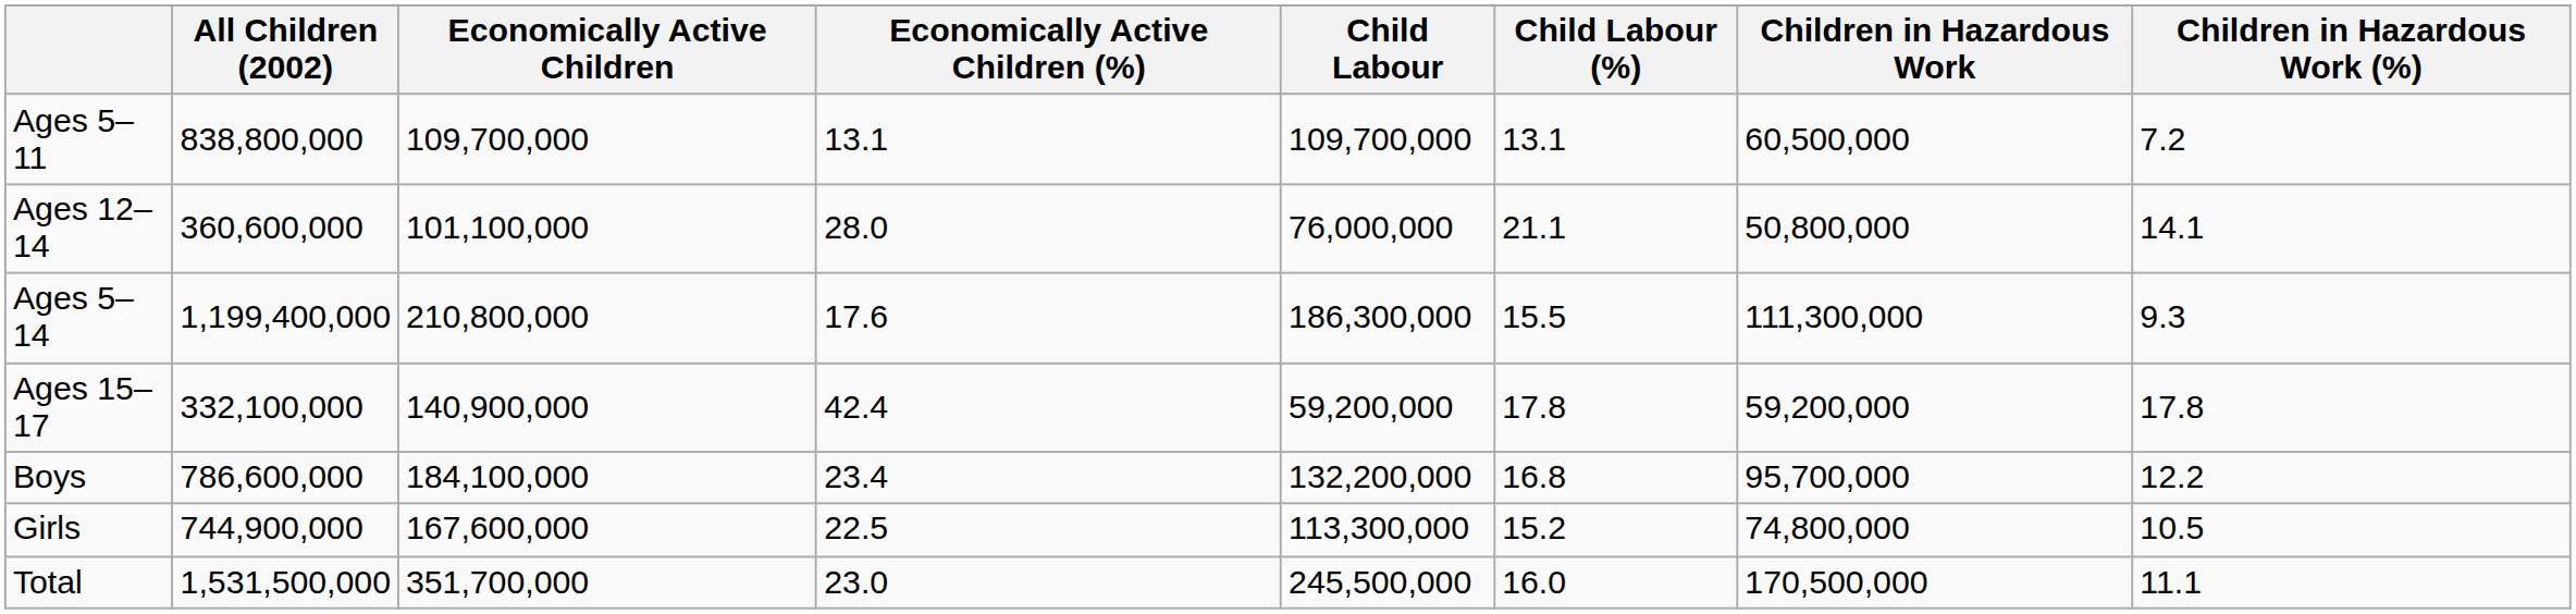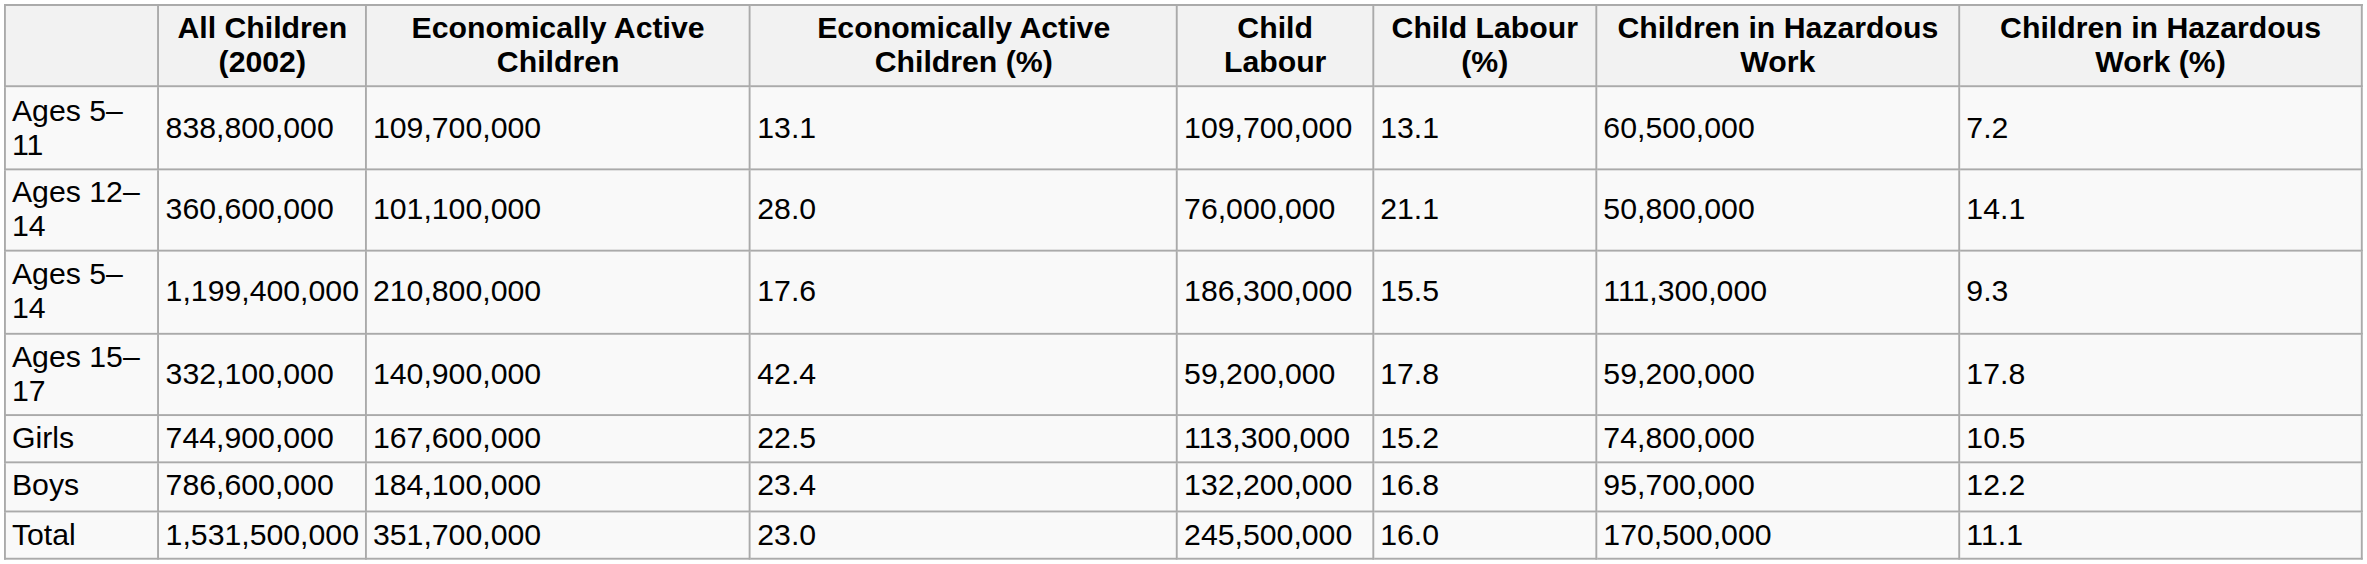 <table class="wikitable">
 <tr>
 </tr>
 <tr>
 <th></th>
 <th>All Children <br>(2002)</th>
 <th>Economically Active Children</th>
 <th>Economically Active Children (%)</th>
 <th>Child Labour</th>
 <th>Child Labour (%)</th>
 <th>Children in Hazardous Work</th>
 <th>Children in Hazardous Work (%)</th>
 </tr>
 <tr>
 <td>Ages 5–11</td>
 <td>838,800,000</td>
 <td>109,700,000</td>
 <td>13.1</td>
 <td>109,700,000</td>
 <td>13.1</td>
 <td>60,500,000</td>
 <td>7.2</td>
 </tr>
 <tr>
 <td>Ages 12–14</td>
 <td>360,600,000</td>
 <td>101,100,000</td>
 <td>28.0</td>
 <td>76,000,000</td>
 <td>21.1</td>
 <td>50,800,000</td>
 <td>14.1</td>
 </tr>
 <tr>
 <td>Ages 5–14</td>
 <td>1,199,400,000</td>
 <td>210,800,000</td>
 <td>17.6</td>
 <td>186,300,000</td>
 <td>15.5</td>
 <td>111,300,000</td>
 <td>9.3</td>
 </tr>
 <tr>
 <td>Ages 15–17</td>
 <td>332,100,000</td>
 <td>140,900,000</td>
 <td>42.4</td>
 <td>59,200,000</td>
 <td>17.8</td>
 <td>59,200,000</td>
 <td>17.8</td>
 </tr>
 <tr>
+<td>Girls</td>
+<td>744,900,000</td>
+<td>167,600,000</td>
+<td>22.5</td>
+<td>113,300,000</td>
+<td>15.2</td>
+<td>74,800,000</td>
+<td>10.5</td>
+</tr>
+<tr>
 <td>Boys</td>
 <td>786,600,000</td>
 <td>184,100,000</td>
 <td>23.4</td>
 <td>132,200,000</td>
 <td>16.8</td>
 <td>95,700,000</td>
 <td>12.2</td>
-</tr>
-<tr>
-<td>Girls</td>
-<td>744,900,000</td>
-<td>167,600,000</td>
-<td>22.5</td>
-<td>113,300,000</td>
-<td>15.2</td>
-<td>74,800,000</td>
-<td>10.5</td>
 </tr>
 <tr>
 <td>Total</td>
 <td>1,531,500,000</td>
 <td>351,700,000</td>
 <td>23.0</td>
 <td>245,500,000</td>
 <td>16.0</td>
 <td>170,500,000</td>
 <td>11.1</td>
 </tr>
 </table>
